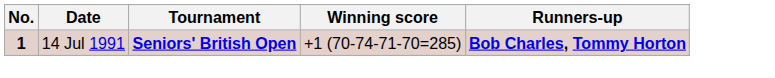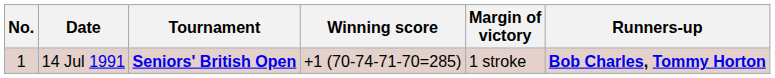 <table class="wikitable" style="font-size:95%;">
 <tr>
 <th>No.</th>
 <th>Date</th>
 <th>Tournament</th>
 <th>Winning score</th>
+<th>Margin of<br>victory</th>
 <th>Runners-up</th>
 </tr>
 <tr style="background:#e5d1cb;">
-<td align=center><strong>1</strong></td>
+<td align=center>1</td>
 <td align=right>14 Jul <a href='#'>1991</a></td>
 <td><strong><a href='#'>Seniors' British Open</a></strong></td>
 <td>+1 (70-74-71-70=285)</td>
+<td>1 stroke</td>
 <td><strong> <a href='#'>Bob Charles</a>,  <a href='#'>Tommy Horton</a></strong></td>
 </tr>
 </table>
